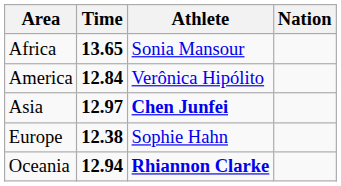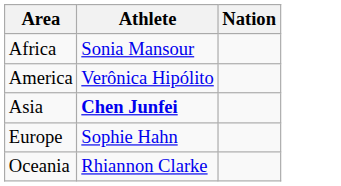 <table class="wikitable">
 <tr>
 <th>Area</th>
-<th>Time</th>
 <th>Athlete</th>
 <th>Nation</th>
 </tr>
 <tr>
 <td>Africa</td>
-<td><strong>13.65</strong></td>
 <td><a href='#'>Sonia Mansour</a></td>
 <td></td>
 </tr>
 <tr>
 <td>America</td>
-<td><strong>12.84</strong></td>
 <td><a href='#'>Verônica Hipólito</a></td>
 <td></td>
 </tr>
 <tr>
 <td>Asia</td>
-<td><strong>12.97</strong></td>
 <td><strong><a href='#'>Chen Junfei</a></strong></td>
 <td></td>
 </tr>
 <tr>
 <td>Europe</td>
-<td><strong>12.38</strong> </td>
 <td><a href='#'>Sophie Hahn</a></td>
 <td></td>
 </tr>
 <tr>
 <td>Oceania</td>
-<td><strong>12.94</strong></td>
-<td><strong><a href='#'>Rhiannon Clarke</a></strong></td>
+<td><a href='#'>Rhiannon Clarke</a></td>
 <td></td>
 </tr>
 </table>
